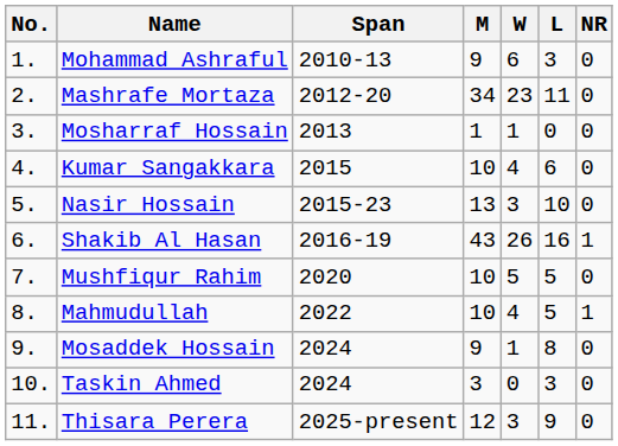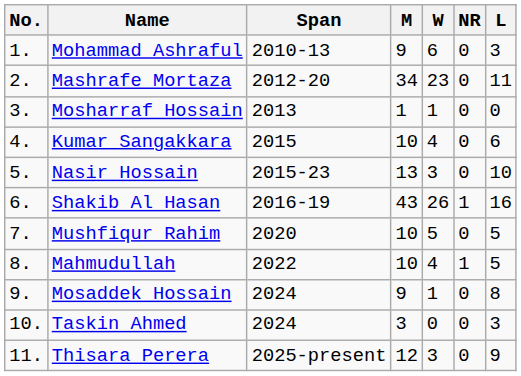 <table class="wikitable">
 <tr>
 <th>No.</th>
 <th>Name</th>
 <th>Span</th>
 <th>M</th>
 <th>W</th>
+<th>NR</th>
 <th>L</th>
-<th>NR</th>
 </tr>
 <tr>
 <td>1.</td>
 <td><a href='#'>Mohammad Ashraful</a></td>
 <td>2010-13</td>
 <td>9</td>
 <td>6</td>
+<td>0</td>
 <td>3</td>
-<td>0</td>
 </tr>
 <tr>
 <td>2.</td>
 <td><a href='#'>Mashrafe Mortaza</a></td>
 <td>2012-20</td>
 <td>34</td>
 <td>23</td>
+<td>0</td>
 <td>11</td>
-<td>0</td>
 </tr>
 <tr>
 <td>3.</td>
 <td><a href='#'>Mosharraf Hossain</a></td>
 <td>2013</td>
 <td>1</td>
 <td>1</td>
 <td>0</td>
 <td>0</td>
 </tr>
 <tr>
 <td>4.</td>
 <td><a href='#'>Kumar Sangakkara</a></td>
 <td>2015</td>
 <td>10</td>
 <td>4</td>
+<td>0</td>
 <td>6</td>
-<td>0</td>
 </tr>
 <tr>
 <td>5.</td>
 <td><a href='#'>Nasir Hossain</a></td>
 <td>2015-23</td>
 <td>13</td>
 <td>3</td>
+<td>0</td>
 <td>10</td>
-<td>0</td>
 </tr>
 <tr>
 <td>6.</td>
 <td><a href='#'>Shakib Al Hasan</a></td>
 <td>2016-19</td>
 <td>43</td>
 <td>26</td>
+<td>1</td>
 <td>16</td>
-<td>1</td>
 </tr>
 <tr>
 <td>7.</td>
 <td><a href='#'>Mushfiqur Rahim</a></td>
 <td>2020</td>
 <td>10</td>
 <td>5</td>
+<td>0</td>
 <td>5</td>
-<td>0</td>
 </tr>
 <tr>
 <td>8.</td>
 <td><a href='#'>Mahmudullah</a></td>
 <td>2022</td>
 <td>10</td>
 <td>4</td>
+<td>1</td>
 <td>5</td>
-<td>1</td>
 </tr>
 <tr>
 <td>9.</td>
 <td><a href='#'>Mosaddek Hossain</a></td>
 <td>2024</td>
 <td>9</td>
 <td>1</td>
+<td>0</td>
 <td>8</td>
-<td>0</td>
 </tr>
 <tr>
 <td>10.</td>
 <td><a href='#'>Taskin Ahmed</a></td>
 <td>2024</td>
 <td>3</td>
 <td>0</td>
+<td>0</td>
 <td>3</td>
-<td>0</td>
 </tr>
 <tr>
 <td>11.</td>
 <td><a href='#'>Thisara Perera</a></td>
 <td>2025-present</td>
 <td>12</td>
 <td>3</td>
+<td>0</td>
 <td>9</td>
-<td>0</td>
 </tr>
 </table>
